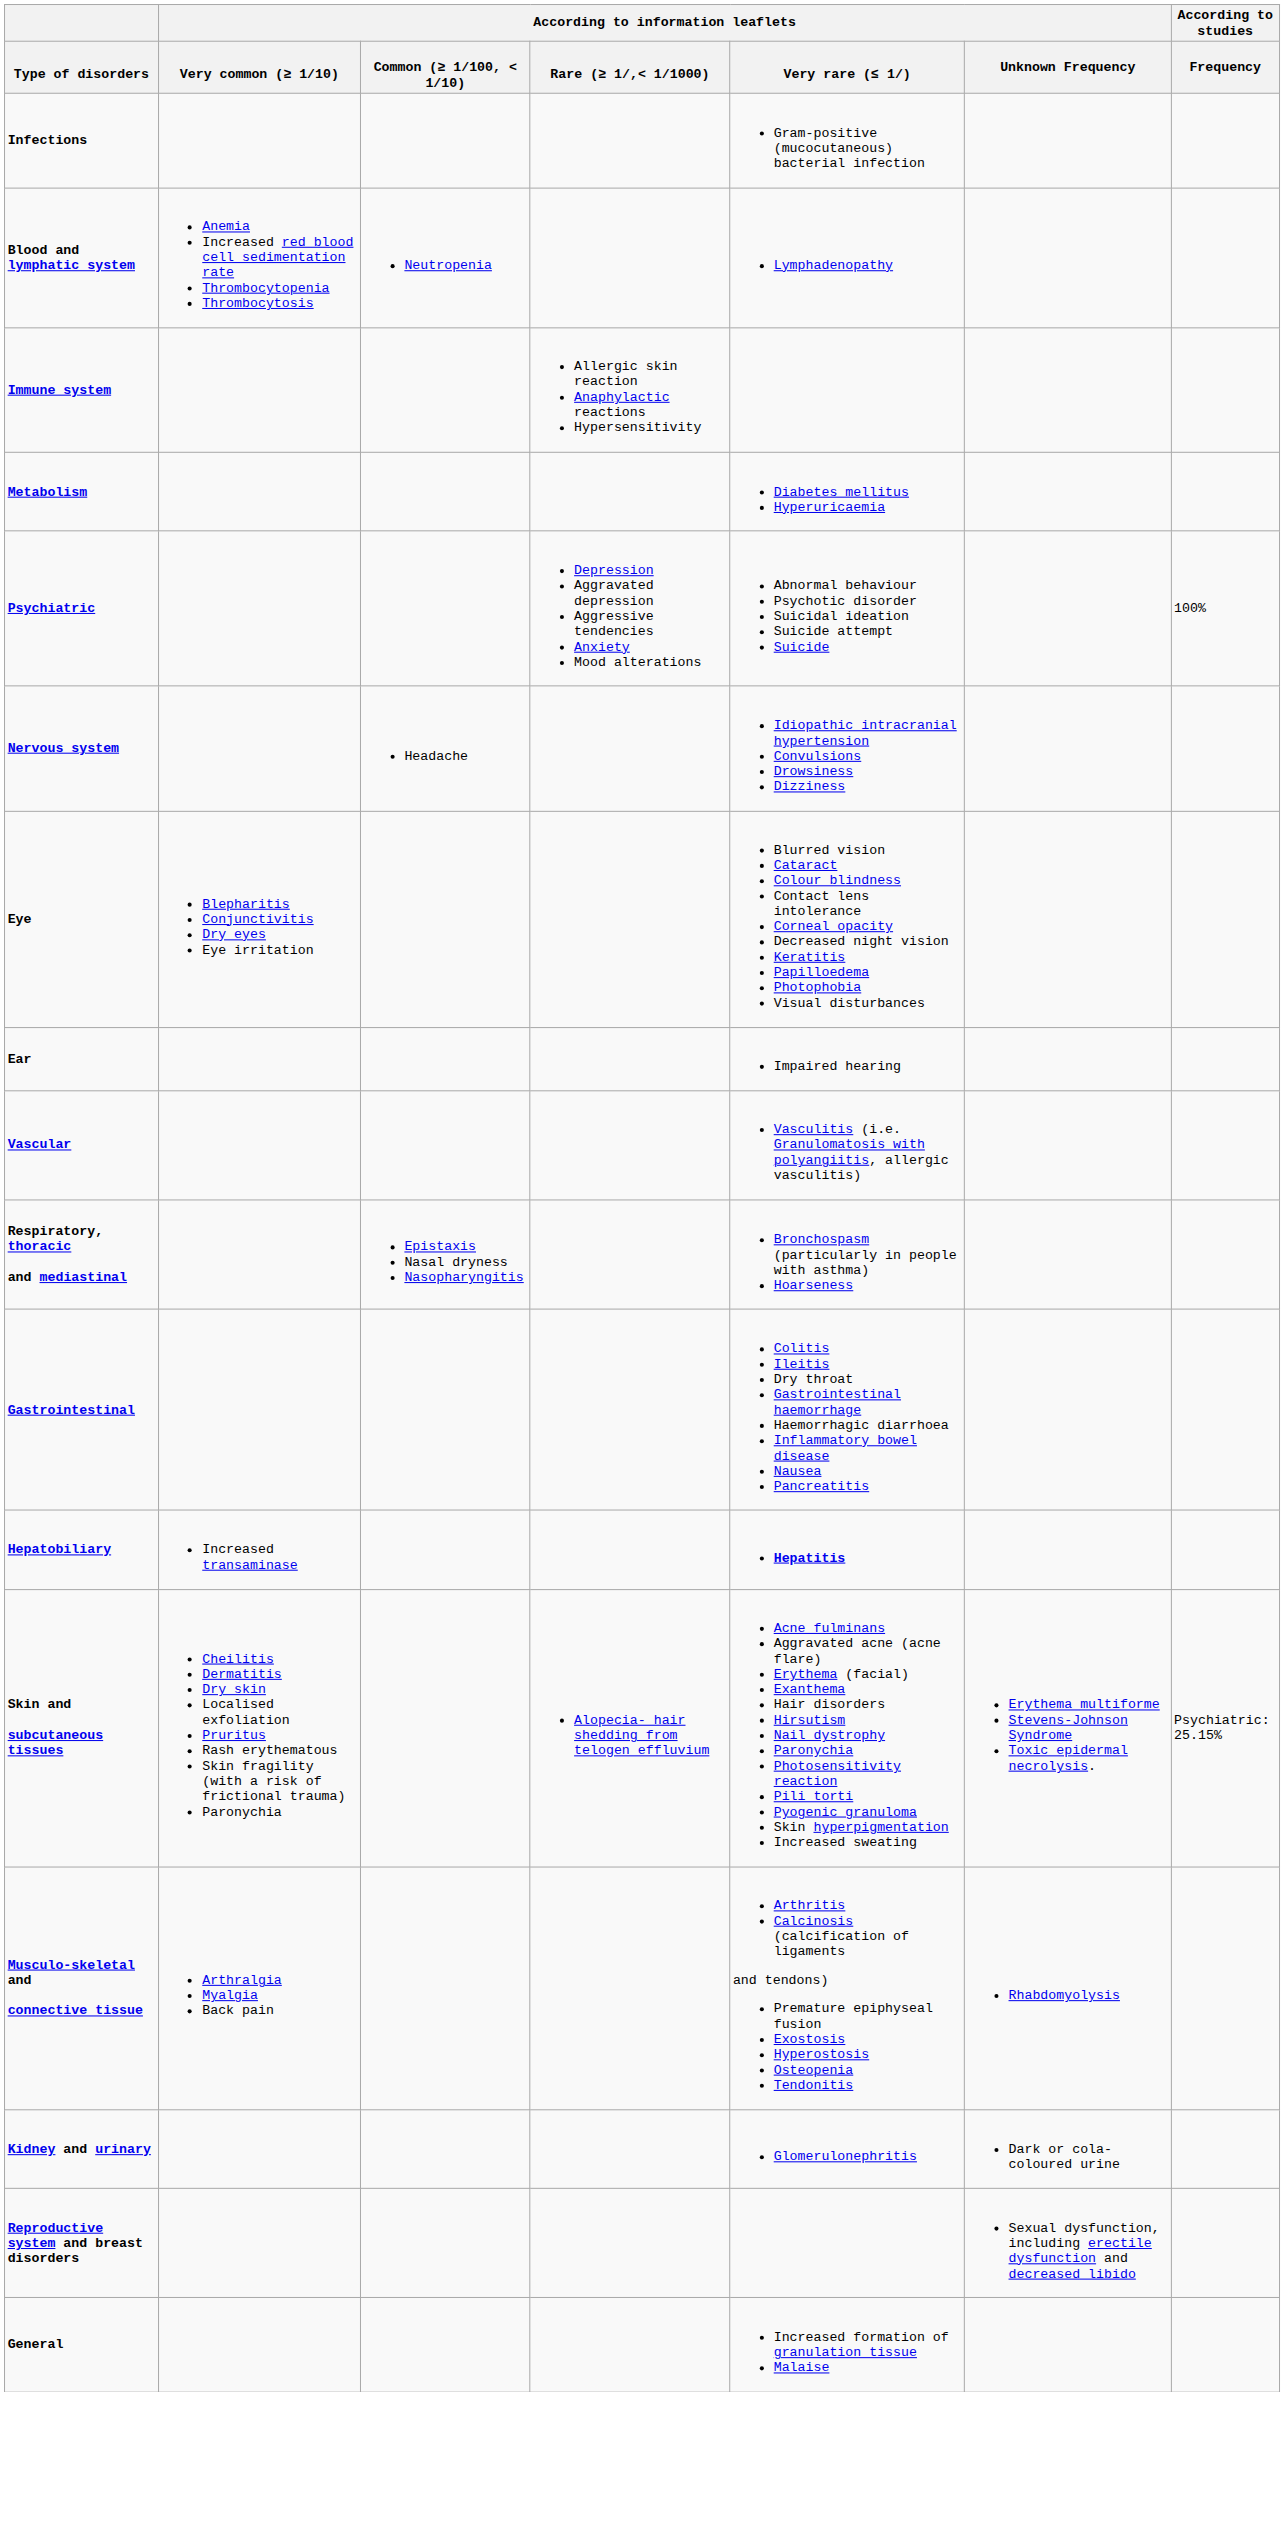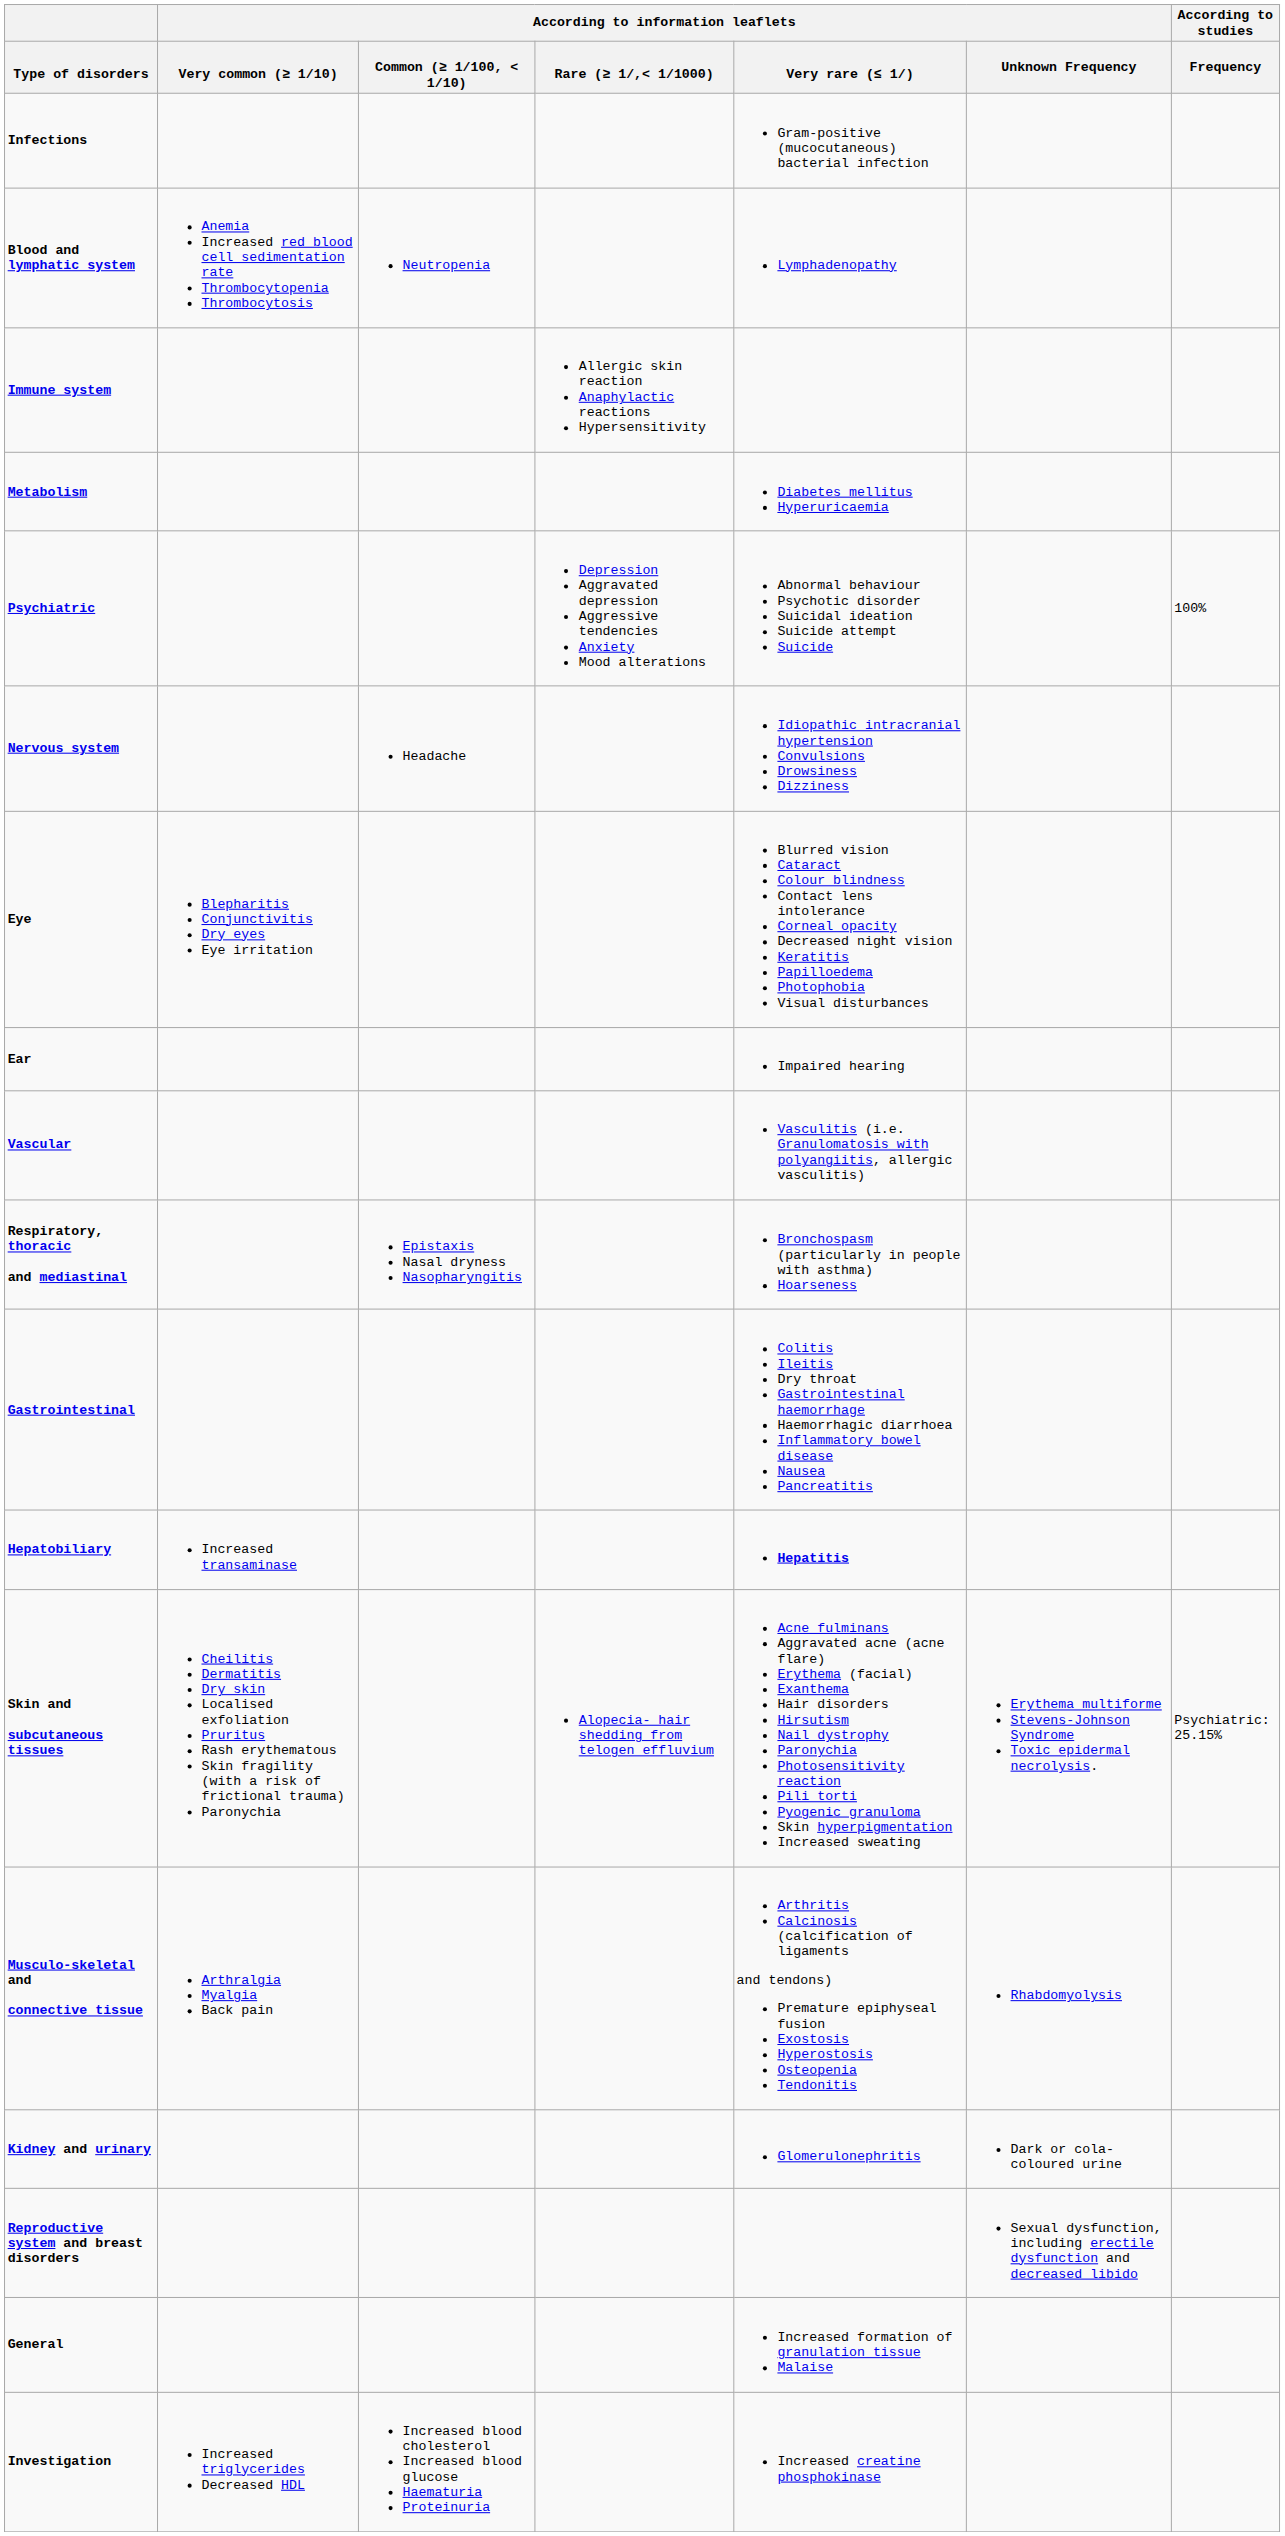 <table class="wikitable">
 <tr>
 <th></th>
 <th colspan="5">According to information leaflets</th>
 <th>According to studies</th>
 </tr>
 <tr>
 <th><br>Type of disorders</th>
 <th><br>Very common  (≥ 1/10)</th>
 <th><br>Common (≥ 1/100, < 1/10)</th>
 <th><br>Rare (≥ 1/,< 1/1000)</th>
 <th><br>Very rare (≤ 1/)</th>
 <th>Unknown Frequency</th>
 <th>Frequency</th>
 </tr>
 <tr>
 <td><strong>Infections</strong></td>
 <td></td>
 <td></td>
 <td></td>
 <td><br><ul><li>Gram-positive (mucocutaneous) bacterial infection</li></ul></td>
 <td></td>
 <td></td>
 </tr>
 <tr>
 <td><strong>Blood and <a href='#'>lymphatic system</a></strong></td>
 <td><br><ul><li><a href='#'>Anemia</a></li><li>Increased <a href='#'>red blood cell sedimentation rate</a></li><li><a href='#'>Thrombocytopenia</a></li><li><a href='#'>Thrombocytosis</a></li></ul></td>
 <td><br><ul><li><a href='#'>Neutropenia</a></li></ul></td>
 <td></td>
 <td><br><ul><li><a href='#'>Lymphadenopathy</a></li></ul></td>
 <td></td>
 <td></td>
 </tr>
 <tr>
 <td><strong><a href='#'>Immune system</a></strong></td>
 <td></td>
 <td></td>
 <td><br><ul><li>Allergic skin reaction</li><li><a href='#'>Anaphylactic</a> reactions</li><li>Hypersensitivity</li></ul></td>
 <td></td>
 <td></td>
 <td></td>
 </tr>
 <tr>
 <td><strong><a href='#'>Metabolism</a></strong></td>
 <td></td>
 <td></td>
 <td></td>
 <td><br><ul><li><a href='#'>Diabetes mellitus</a></li><li><a href='#'>Hyperuricaemia</a></li></ul></td>
 <td></td>
 <td></td>
 </tr>
 <tr>
 <td><strong><a href='#'>Psychiatric</a></strong></td>
 <td></td>
 <td></td>
 <td><br><ul><li><a href='#'>Depression</a></li><li>Aggravated depression</li><li>Aggressive tendencies</li><li><a href='#'>Anxiety</a></li><li>Mood alterations</li></ul></td>
 <td><br><ul><li>Abnormal behaviour</li><li>Psychotic disorder</li><li>Suicidal ideation</li><li>Suicide attempt</li><li><a href='#'>Suicide</a></li></ul></td>
 <td></td>
 <td>100%</td>
 </tr>
 <tr>
 <td><strong><a href='#'>Nervous system</a></strong></td>
 <td></td>
 <td><br><ul><li>Headache</li></ul></td>
 <td></td>
 <td><br><ul><li><a href='#'>Idiopathic intracranial hypertension</a></li><li><a href='#'>Convulsions</a></li><li><a href='#'>Drowsiness</a></li><li><a href='#'>Dizziness</a></li></ul></td>
 <td></td>
 <td></td>
 </tr>
 <tr>
 <td><strong>Eye</strong></td>
 <td><br><ul><li><a href='#'>Blepharitis</a></li><li><a href='#'>Conjunctivitis</a></li><li><a href='#'>Dry eyes</a></li><li>Eye irritation</li></ul></td>
 <td></td>
 <td></td>
 <td><br><ul><li>Blurred vision</li><li><a href='#'>Cataract</a></li><li><a href='#'>Colour blindness</a></li><li>Contact lens intolerance</li><li><a href='#'>Corneal opacity</a></li><li>Decreased night vision</li><li><a href='#'>Keratitis</a></li><li><a href='#'>Papilloedema</a></li><li><a href='#'>Photophobia</a></li><li>Visual disturbances</li></ul></td>
 <td></td>
 <td></td>
 </tr>
 <tr>
 <td><strong>Ear</strong></td>
 <td></td>
 <td></td>
 <td></td>
 <td><br><ul><li>Impaired hearing</li></ul></td>
 <td></td>
 <td></td>
 </tr>
 <tr>
 <td><strong><a href='#'>Vascular</a></strong></td>
 <td></td>
 <td></td>
 <td></td>
 <td><br><ul><li><a href='#'>Vasculitis</a> (i.e. <a href='#'>Granulomatosis with polyangiitis</a>, allergic vasculitis)</li></ul></td>
 <td></td>
 <td></td>
 </tr>
 <tr>
 <td><strong>Respiratory, <a href='#'>thoracic</a></strong> <br><br><strong>and <a href='#'>mediastinal</a></strong></td>
 <td></td>
 <td><br><ul><li><a href='#'>Epistaxis</a></li><li>Nasal dryness</li><li><a href='#'>Nasopharyngitis</a></li></ul></td>
 <td></td>
 <td><br><ul><li><a href='#'>Bronchospasm</a> (particularly in people with asthma)</li><li><a href='#'>Hoarseness</a></li></ul></td>
 <td></td>
 <td></td>
 </tr>
 <tr>
 <td><strong><a href='#'>Gastrointestinal</a></strong></td>
 <td></td>
 <td></td>
 <td></td>
 <td><br><ul><li><a href='#'>Colitis</a></li><li><a href='#'>Ileitis</a></li><li>Dry throat</li><li><a href='#'>Gastrointestinal haemorrhage</a></li><li>Haemorrhagic diarrhoea</li><li><a href='#'>Inflammatory bowel disease</a></li><li><a href='#'>Nausea</a></li><li><a href='#'>Pancreatitis</a></li></ul></td>
 <td></td>
 <td></td>
 </tr>
 <tr>
 <td><strong><a href='#'>Hepatobiliary</a></strong></td>
 <td><br><ul><li>Increased <a href='#'>transaminase</a></li></ul></td>
 <td></td>
 <td></td>
 <td><strong><br><ul><li><a href='#'>Hepatitis</a></li></ul></strong></td>
 <td></td>
 <td></td>
 </tr>
 <tr>
 <td><strong>Skin and</strong><br><br><strong><a href='#'>subcutaneous tissues</a></strong></td>
 <td><br><ul><li><a href='#'>Cheilitis</a></li><li><a href='#'>Dermatitis</a></li><li><a href='#'>Dry skin</a></li><li>Localised exfoliation</li><li><a href='#'>Pruritus</a></li><li>Rash erythematous</li><li>Skin fragility (with a risk of frictional trauma)</li><li>Paronychia</li></ul></td>
 <td></td>
 <td><br><ul><li><a href='#'>Alopecia- hair shedding from telogen effluvium</a></li></ul></td>
 <td><br><ul><li><a href='#'>Acne fulminans</a></li><li>Aggravated acne (acne flare)</li><li><a href='#'>Erythema</a> (facial)</li><li><a href='#'>Exanthema</a></li><li>Hair disorders</li><li><a href='#'>Hirsutism</a></li><li><a href='#'>Nail dystrophy</a></li><li><a href='#'>Paronychia</a></li><li><a href='#'>Photosensitivity reaction</a></li><li><a href='#'>Pili torti</a></li><li><a href='#'>Pyogenic granuloma</a></li><li>Skin <a href='#'>hyperpigmentation</a></li><li>Increased sweating</li></ul></td>
 <td><br><ul><li><a href='#'>Erythema multiforme</a></li><li><a href='#'>Stevens-Johnson Syndrome</a></li><li><a href='#'>Toxic epidermal necrolysis</a>.</li></ul></td>
 <td>Psychiatric: 25.15%</td>
 </tr>
 <tr>
 <td><strong><a href='#'>Musculo-skeletal</a> and</strong><br><br><strong><a href='#'>connective tissue</a></strong></td>
 <td><br><ul><li><a href='#'>Arthralgia</a></li><li><a href='#'>Myalgia</a></li><li>Back pain</li></ul></td>
 <td></td>
 <td></td>
 <td><br><ul><li><a href='#'>Arthritis</a></li><li><a href='#'>Calcinosis</a> (calcification of ligaments</li></ul>and tendons)<ul><li>Premature epiphyseal fusion</li><li><a href='#'>Exostosis</a></li><li><a href='#'>Hyperostosis</a></li><li><a href='#'>Osteopenia</a></li><li><a href='#'>Tendonitis</a></li></ul></td>
 <td><br><ul><li><a href='#'>Rhabdomyolysis</a></li></ul></td>
 <td></td>
 </tr>
 <tr>
 <td><strong><a href='#'>Kidney</a> and <a href='#'>urinary</a></strong></td>
 <td></td>
 <td></td>
 <td></td>
 <td><br><ul><li><a href='#'>Glomerulonephritis</a></li></ul></td>
 <td><br><ul><li>Dark or cola-coloured urine</li></ul></td>
 <td></td>
 </tr>
 <tr>
 <td><strong><a href='#'>Reproductive system</a> and breast disorders</strong></td>
 <td></td>
 <td></td>
 <td></td>
 <td></td>
 <td><br><ul><li>Sexual dysfunction, including <a href='#'>erectile dysfunction</a> and <a href='#'>decreased libido</a></li></ul></td>
 <td></td>
 </tr>
 <tr>
 <td><strong>General</strong></td>
 <td></td>
 <td></td>
 <td></td>
 <td><br><ul><li>Increased formation of <a href='#'>granulation tissue</a></li><li><a href='#'>Malaise</a></li></ul></td>
 <td></td>
 <td></td>
 </tr>
 <tr>
+<td><strong>Investigation</strong></td>
+<td><br><ul><li>Increased <a href='#'>triglycerides</a></li><li>Decreased <a href='#'>HDL</a></li></ul></td>
+<td><br><ul><li>Increased blood cholesterol</li><li>Increased blood glucose</li><li><a href='#'>Haematuria</a></li><li><a href='#'>Proteinuria</a></li></ul></td>
+<td></td>
+<td><br><ul><li>Increased <a href='#'>creatine phosphokinase</a></li></ul></td>
+<td></td>
+<td></td>
+</tr>
+<tr>
 </tr>
 </table>
